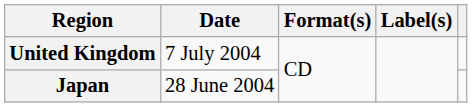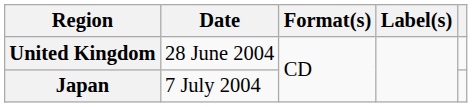 <table class="wikitable plainrowheaders">
 <tr>
 <th scope="col">Region</th>
 <th scope="col">Date</th>
 <th scope="col">Format(s)</th>
 <th scope="col">Label(s)</th>
 <th scope="col"></th>
 </tr>
 <tr>
 <th scope="row">United Kingdom</th>
-<td>7 July 2004</td>
+<td>28 June 2004</td>
 <td rowspan="2">CD</td>
 <td rowspan="2"></td>
 <td></td>
 </tr>
 <tr>
 <th scope="row">Japan</th>
-<td>28 June 2004</td>
+<td>7 July 2004</td>
 <td></td>
 </tr>
 </table>
